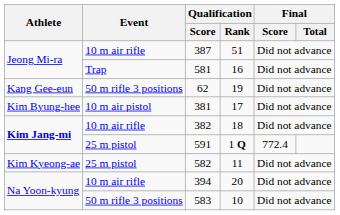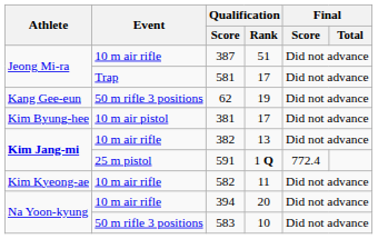 <table class="wikitable" style="font-size:90%">
 <tr>
 <th rowspan=2>Athlete</th>
 <th rowspan=2>Event</th>
 <th colspan="2">Qualification</th>
 <th colspan="2">Final</th>
 </tr>
 <tr style="font-size:95%">
 <th>Score</th>
 <th>Rank</th>
 <th>Score</th>
 <th>Total</th>
 </tr>
 <tr align=center>
 <td align=left rowspan=2><a href='#'>Jeong Mi-ra</a></td>
 <td align=left><a href='#'>10 m air rifle</a></td>
 <td>387</td>
 <td>51</td>
 <td colspan=2>Did not advance</td>
 </tr>
 <tr align=center>
 <td align=left><a href='#'>Trap</a></td>
 <td>581</td>
-<td>16</td>
+<td>17</td>
 <td colspan=2>Did not advance</td>
 </tr>
 <tr align=center>
 <td align=left><a href='#'>Kang Gee-eun</a></td>
 <td align=left><a href='#'>50 m rifle 3 positions</a></td>
 <td>62</td>
 <td>19</td>
 <td colspan=2>Did not advance</td>
 </tr>
 <tr align=center>
 <td align=left><a href='#'>Kim Byung-hee</a></td>
 <td align=left><a href='#'>10 m air pistol</a></td>
 <td>381</td>
 <td>17</td>
 <td colspan=2>Did not advance</td>
 </tr>
 <tr align=center>
 <td align=left rowspan=2><strong><a href='#'>Kim Jang-mi</a></strong></td>
 <td align=left><a href='#'>10 m air rifle</a></td>
 <td>382</td>
-<td>18</td>
+<td>13</td>
 <td colspan=2>Did not advance</td>
 </tr>
 <tr align=center>
 <td align=left><a href='#'>25 m pistol</a></td>
 <td>591</td>
 <td>1 <strong>Q</strong></td>
 <td>772.4</td>
 <td></td>
 </tr>
 <tr align=center>
 <td align=left><a href='#'>Kim Kyeong-ae</a></td>
-<td align=left><a href='#'>25 m pistol</a></td>
+<td align=left><a href='#'>10 m air rifle</a></td>
 <td>582</td>
 <td>11</td>
 <td colspan=2>Did not advance</td>
 </tr>
 <tr align=center>
 <td align=left rowspan=2><a href='#'>Na Yoon-kyung</a></td>
 <td align=left><a href='#'>10 m air rifle</a></td>
 <td>394</td>
 <td>20</td>
 <td colspan=2>Did not advance</td>
 </tr>
 <tr align=center>
 <td align=left><a href='#'>50 m rifle 3 positions</a></td>
 <td>583</td>
 <td>10</td>
 <td colspan=2>Did not advance</td>
 </tr>
 </table>
